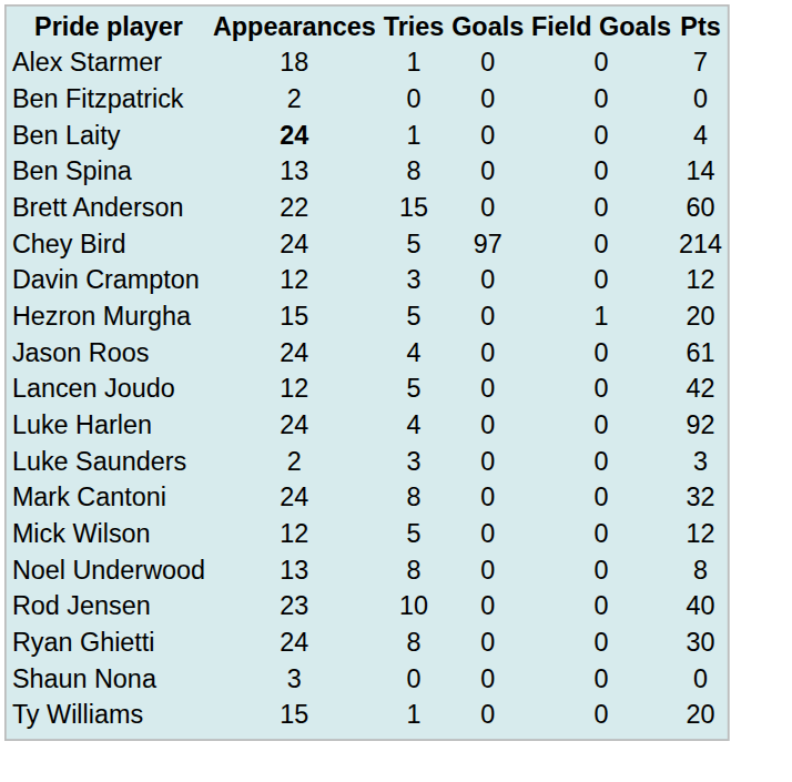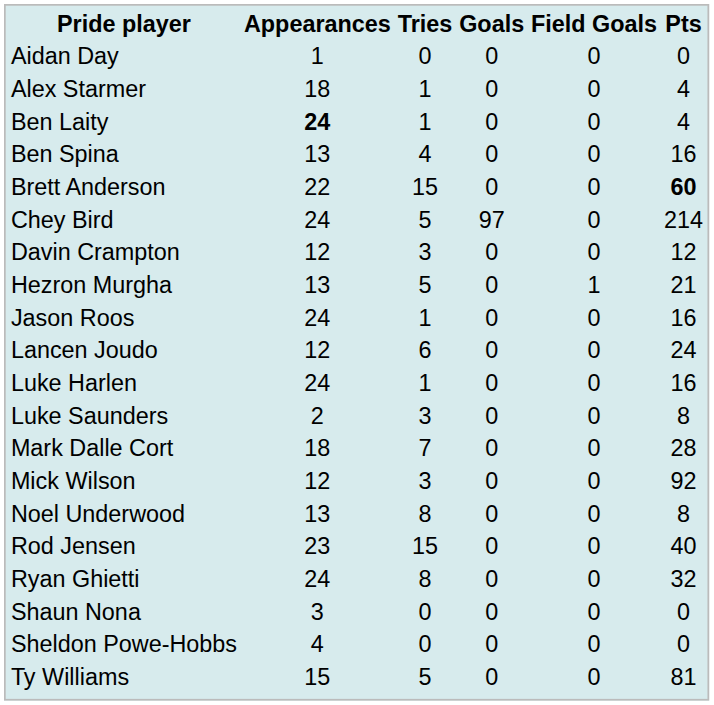 <table cellpadding=1 style="border:1px solid #BBB; background-color:#d7ebed; font-size:85%;">
 <tr>
 <th>Pride player</th>
 <th>Appearances</th>
 <th>Tries</th>
 <th>Goals</th>
 <th>Field Goals</th>
 <th>Pts</th>
 </tr>
 <tr ---->
+<td> Aidan Day</td>
+<td align="center">1</td>
+<td align="center">0</td>
+<td align="center">0</td>
+<td align="center">0</td>
+<td align="center">0</td>
+</tr>
+<tr ---->
 <td> Alex Starmer</td>
 <td align="center">18</td>
 <td align="center">1</td>
 <td align="center">0</td>
 <td align="center">0</td>
-<td align="center">7</td>
-</tr>
-<tr ---->
-<td> Ben Fitzpatrick</td>
-<td align="center">2</td>
-<td align="center">0</td>
-<td align="center">0</td>
-<td align="center">0</td>
-<td align="center">0</td>
+<td align="center">4</td>
 </tr>
 <tr ---->
 <td> Ben Laity</td>
 <td align="center"><strong>24</strong></td>
 <td align="center">1</td>
 <td align="center">0</td>
 <td align="center">0</td>
 <td align="center">4</td>
 </tr>
 <tr ---->
 <td> Ben Spina</td>
 <td align="center">13</td>
-<td align="center">8</td>
+<td align="center">4</td>
 <td align="center">0</td>
 <td align="center">0</td>
-<td align="center">14</td>
+<td align="center">16</td>
 </tr>
 <tr ---->
 <td> Brett Anderson</td>
 <td align="center">22</td>
 <td align="center">15</td>
 <td align="center">0</td>
 <td align="center">0</td>
-<td align="center">60</td>
+<td align="center"><strong>60</strong></td>
 </tr>
 <tr ---->
 <td> Chey Bird</td>
 <td align="center">24</td>
 <td align="center">5</td>
 <td align="center">97</td>
 <td align="center">0</td>
 <td align="center">214</td>
 </tr>
 <tr ---->
 <td> Davin Crampton</td>
 <td align="center">12</td>
 <td align="center">3</td>
 <td align="center">0</td>
 <td align="center">0</td>
 <td align="center">12</td>
 </tr>
 <tr ---->
 <td> Hezron Murgha</td>
-<td align="center">15</td>
+<td align="center">13</td>
 <td align="center">5</td>
 <td align="center">0</td>
 <td align="center">1</td>
-<td align="center">20</td>
+<td align="center">21</td>
 </tr>
 <tr ---->
 <td> Jason Roos</td>
 <td align="center">24</td>
-<td align="center">4</td>
+<td align="center">1</td>
 <td align="center">0</td>
 <td align="center">0</td>
-<td align="center">61</td>
+<td align="center">16</td>
 </tr>
 <tr ---->
 <td> Lancen Joudo</td>
 <td align="center">12</td>
-<td align="center">5</td>
+<td align="center">6</td>
 <td align="center">0</td>
 <td align="center">0</td>
-<td align="center">42</td>
+<td align="center">24</td>
 </tr>
 <tr ---->
 <td> Luke Harlen</td>
 <td align="center">24</td>
-<td align="center">4</td>
+<td align="center">1</td>
 <td align="center">0</td>
 <td align="center">0</td>
-<td align="center">92</td>
+<td align="center">16</td>
 </tr>
 <tr ---->
 <td> Luke Saunders</td>
 <td align="center">2</td>
 <td align="center">3</td>
 <td align="center">0</td>
 <td align="center">0</td>
-<td align="center">3</td>
+<td align="center">8</td>
 </tr>
 <tr ---->
-<td> Mark Cantoni</td>
-<td align="center">24</td>
-<td align="center">8</td>
+<td> Mark Dalle Cort</td>
+<td align="center">18</td>
+<td align="center">7</td>
 <td align="center">0</td>
 <td align="center">0</td>
-<td align="center">32</td>
+<td align="center">28</td>
 </tr>
 <tr ---->
 <td> Mick Wilson</td>
 <td align="center">12</td>
-<td align="center">5</td>
+<td align="center">3</td>
 <td align="center">0</td>
 <td align="center">0</td>
-<td align="center">12</td>
+<td align="center">92</td>
 </tr>
 <tr ---->
 <td> Noel Underwood</td>
 <td align="center">13</td>
 <td align="center">8</td>
 <td align="center">0</td>
 <td align="center">0</td>
 <td align="center">8</td>
 </tr>
 <tr ---->
 <td> Rod Jensen</td>
 <td align="center">23</td>
-<td align="center">10</td>
+<td align="center">15</td>
 <td align="center">0</td>
 <td align="center">0</td>
 <td align="center">40</td>
 </tr>
 <tr ---->
 <td> Ryan Ghietti</td>
 <td align="center">24</td>
 <td align="center">8</td>
 <td align="center">0</td>
 <td align="center">0</td>
-<td align="center">30</td>
+<td align="center">32</td>
 </tr>
 <tr ---->
 <td> Shaun Nona</td>
 <td align="center">3</td>
 <td align="center">0</td>
 <td align="center">0</td>
 <td align="center">0</td>
 <td align="center">0</td>
 </tr>
 <tr ---->
+<td> Sheldon Powe-Hobbs</td>
+<td align="center">4</td>
+<td align="center">0</td>
+<td align="center">0</td>
+<td align="center">0</td>
+<td align="center">0</td>
+</tr>
+<tr ---->
 <td> Ty Williams</td>
 <td align="center">15</td>
-<td align="center">1</td>
+<td align="center">5</td>
 <td align="center">0</td>
 <td align="center">0</td>
-<td align="center">20</td>
+<td align="center">81</td>
 </tr>
 <tr ---->
 </tr>
 </table>
